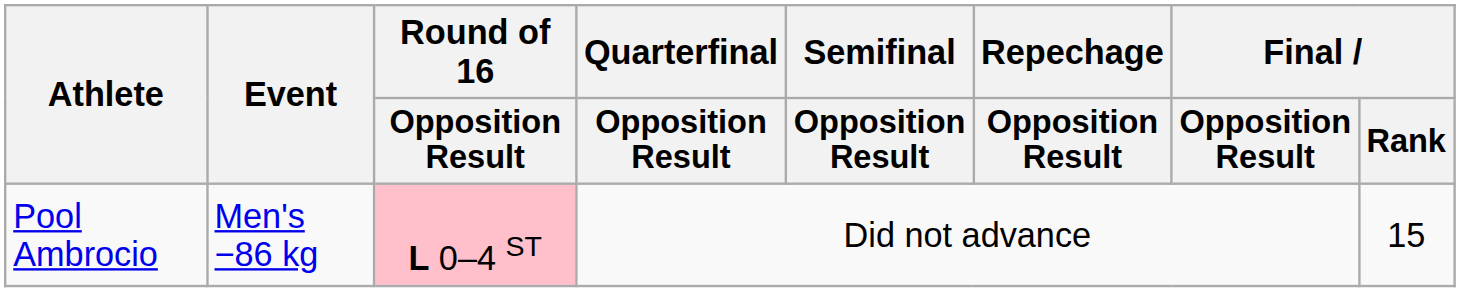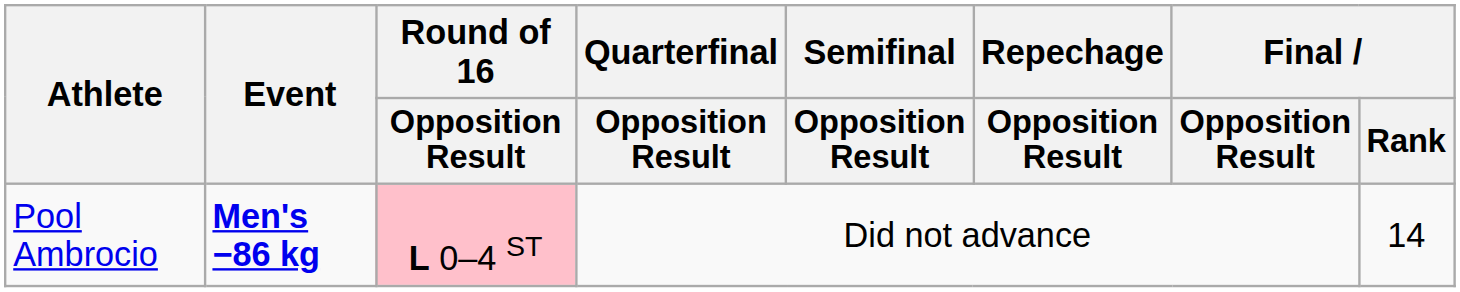 <table class="wikitable" style="font-size:90%">
 <tr>
 <th rowspan=2>Athlete</th>
 <th rowspan=2>Event</th>
 <th>Round of 16</th>
 <th>Quarterfinal</th>
 <th>Semifinal</th>
 <th>Repechage</th>
 <th colspan=2>Final / </th>
 </tr>
 <tr style="font-size: 95%">
 <th>Opposition<br>Result</th>
 <th>Opposition<br>Result</th>
 <th>Opposition<br>Result</th>
 <th>Opposition<br>Result</th>
 <th>Opposition<br>Result</th>
 <th>Rank</th>
 </tr>
 <tr align=center>
 <td align=left><a href='#'>Pool Ambrocio</a></td>
-<td align=left><a href='#'>Men's −86 kg</a></td>
+<td align=left><strong><a href='#'>Men's −86 kg</a></strong></td>
 <td style="background: pink;"><br><strong>L</strong> 0–4 <sup>ST</sup></td>
 <td colspan=4>Did not advance</td>
-<td>15</td>
+<td>14</td>
 </tr>
 </table>
